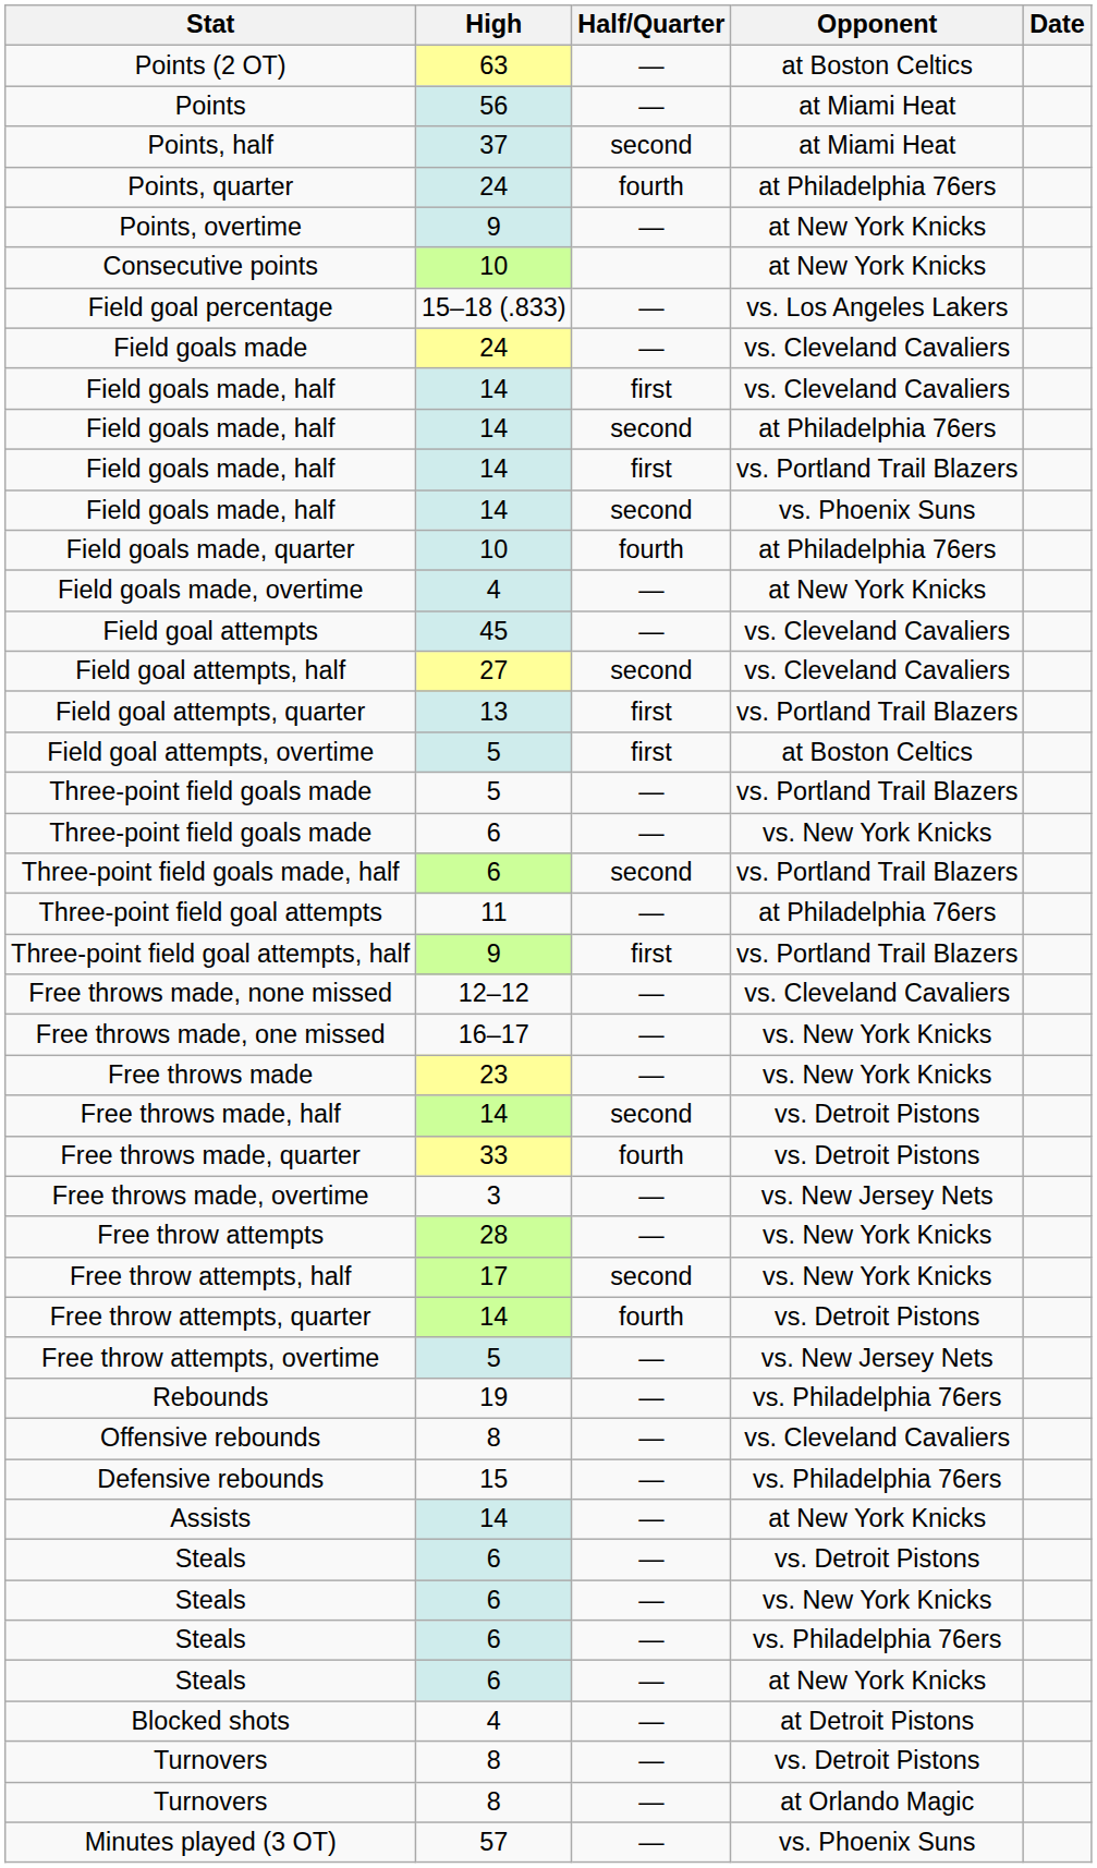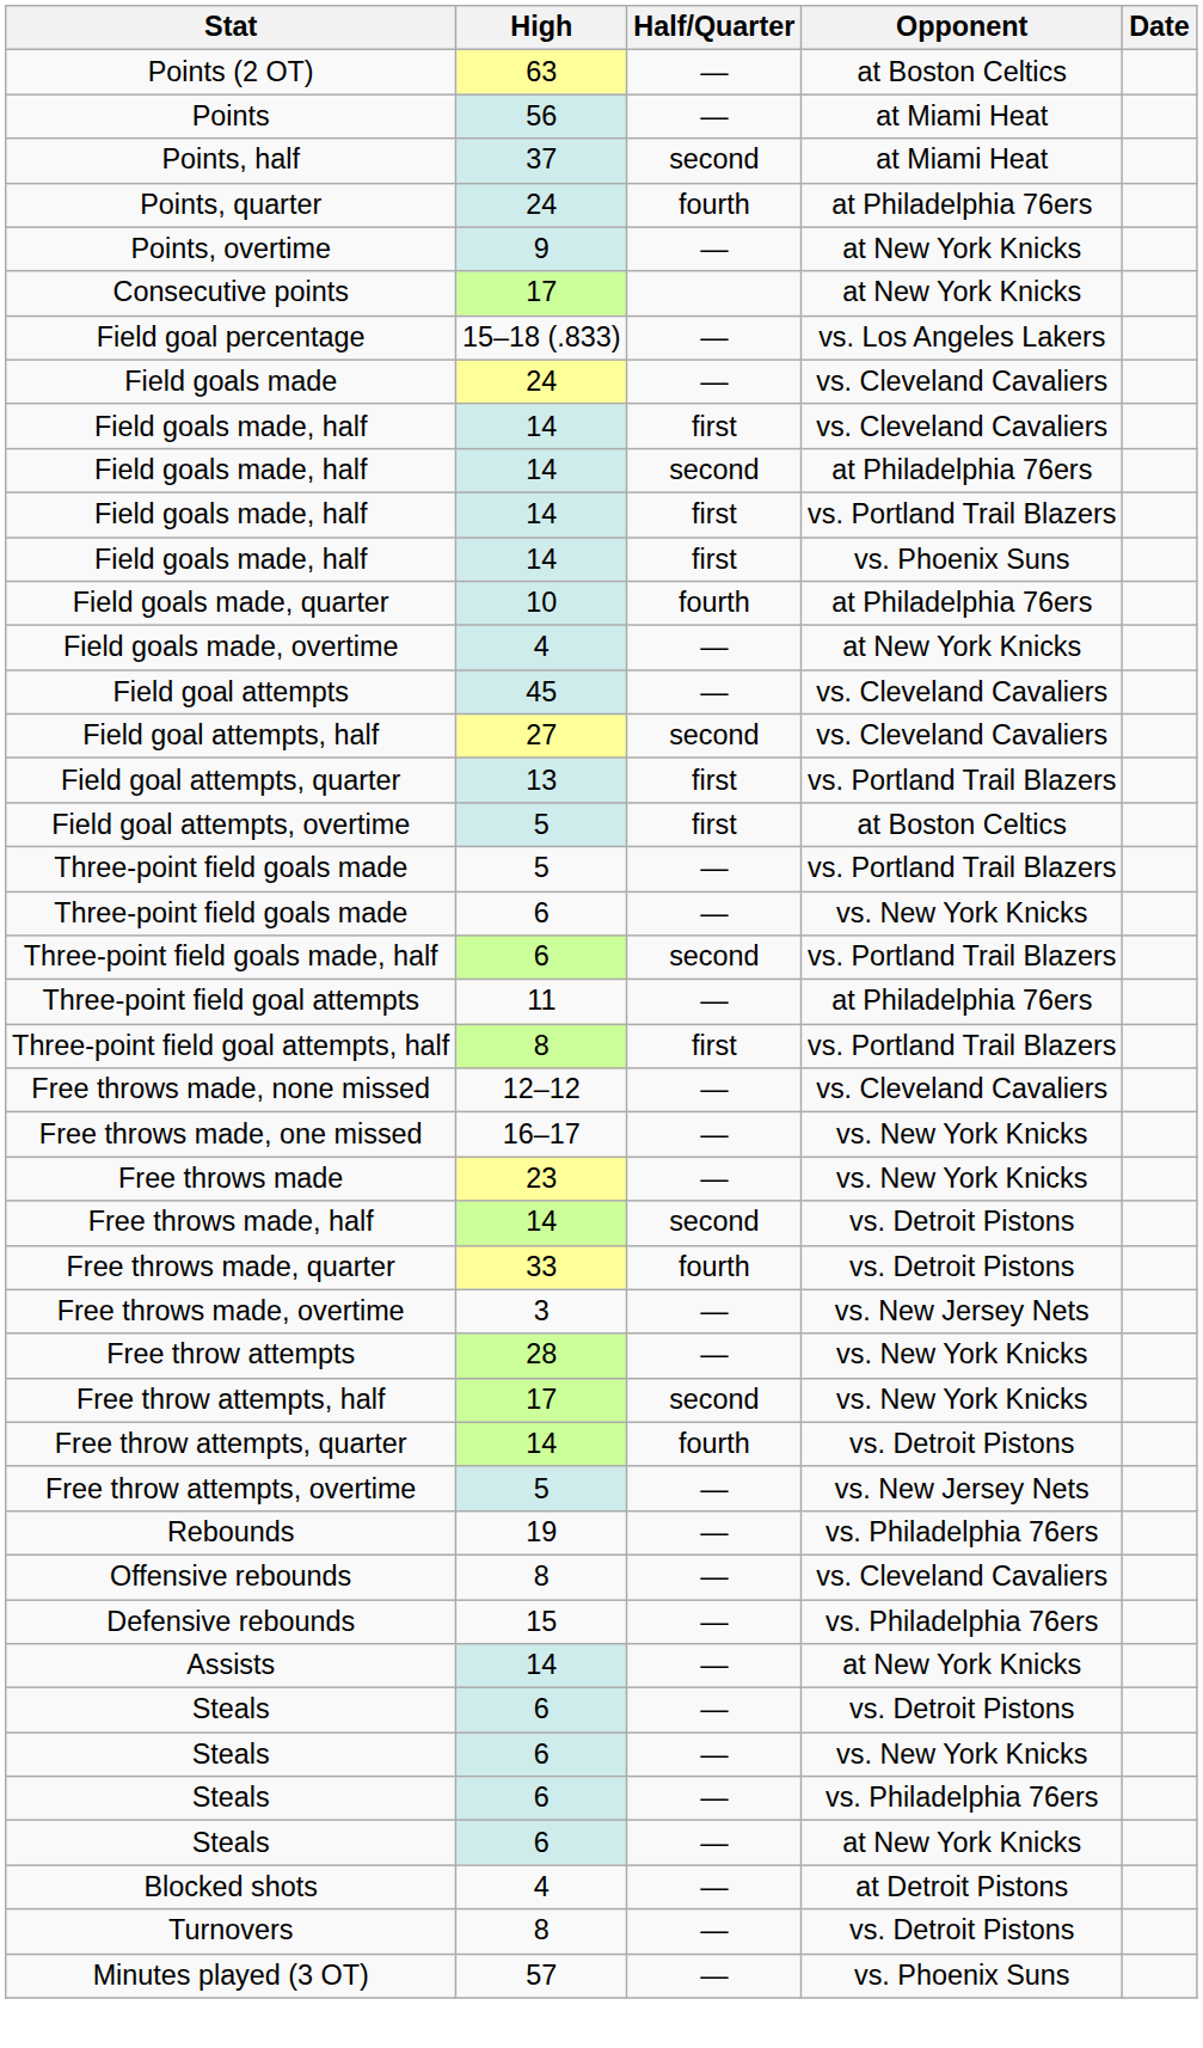 <table class="wikitable" style="text-align:center">
 <tr>
 <th>Stat</th>
 <th>High</th>
 <th>Half/Quarter</th>
 <th>Opponent</th>
 <th>Date</th>
 </tr>
 <tr>
 <td>Points (2 OT)</td>
 <td style="background:#ff9;">63</td>
 <td>—</td>
 <td>at Boston Celtics</td>
 <td></td>
 </tr>
 <tr>
 <td>Points</td>
 <td style="background:#cfecec;">56</td>
 <td>—</td>
 <td>at Miami Heat</td>
 <td></td>
 </tr>
 <tr>
 <td>Points, half</td>
 <td style="background:#cfecec;">37</td>
 <td>second</td>
 <td>at Miami Heat</td>
 <td></td>
 </tr>
 <tr>
 <td>Points, quarter</td>
 <td style="background:#cfecec;">24</td>
 <td>fourth</td>
 <td>at Philadelphia 76ers</td>
 <td></td>
 </tr>
 <tr>
 <td>Points, overtime</td>
 <td style="background:#cfecec;">9</td>
 <td>—</td>
 <td>at New York Knicks</td>
 <td></td>
 </tr>
 <tr>
 <td>Consecutive points</td>
-<td style="background:#cf9;">10</td>
+<td style="background:#cf9;">17</td>
 <td></td>
 <td>at New York Knicks</td>
 <td></td>
 </tr>
 <tr>
 <td>Field goal percentage</td>
 <td>15–18 (.833)</td>
 <td>—</td>
 <td>vs. Los Angeles Lakers</td>
 <td></td>
 </tr>
 <tr>
 <td>Field goals made</td>
 <td style="background:#ff9;">24</td>
 <td>—</td>
 <td>vs. Cleveland Cavaliers</td>
 <td></td>
 </tr>
 <tr>
 <td>Field goals made, half</td>
 <td style="background:#cfecec;">14</td>
 <td>first</td>
 <td>vs. Cleveland Cavaliers</td>
 <td></td>
 </tr>
 <tr>
 <td>Field goals made, half</td>
 <td style="background:#cfecec;">14</td>
 <td>second</td>
 <td>at Philadelphia 76ers</td>
 <td></td>
 </tr>
 <tr>
 <td>Field goals made, half</td>
 <td style="background:#cfecec;">14</td>
 <td>first</td>
 <td>vs. Portland Trail Blazers</td>
 <td></td>
 </tr>
 <tr>
 <td>Field goals made, half</td>
 <td style="background:#cfecec;">14</td>
-<td>second</td>
+<td>first</td>
 <td>vs. Phoenix Suns</td>
 <td></td>
 </tr>
 <tr>
 <td>Field goals made, quarter</td>
 <td style="background:#cfecec;">10</td>
 <td>fourth</td>
 <td>at Philadelphia 76ers</td>
 <td></td>
 </tr>
 <tr>
 <td>Field goals made, overtime</td>
 <td style="background:#cfecec;">4</td>
 <td>—</td>
 <td>at New York Knicks</td>
 <td></td>
 </tr>
 <tr>
 <td>Field goal attempts</td>
 <td style="background:#cfecec;">45</td>
 <td>—</td>
 <td>vs. Cleveland Cavaliers</td>
 <td></td>
 </tr>
 <tr>
 <td>Field goal attempts, half</td>
 <td style="background:#ff9;">27</td>
 <td>second</td>
 <td>vs. Cleveland Cavaliers</td>
 <td></td>
 </tr>
 <tr>
 <td>Field goal attempts, quarter</td>
 <td style="background:#cfecec;">13</td>
 <td>first</td>
 <td>vs. Portland Trail Blazers</td>
 <td></td>
 </tr>
 <tr>
 <td>Field goal attempts, overtime</td>
 <td style="background:#cfecec;">5</td>
 <td>first</td>
 <td>at Boston Celtics</td>
 <td></td>
 </tr>
 <tr>
 <td>Three-point field goals made</td>
 <td>5</td>
 <td>—</td>
 <td>vs. Portland Trail Blazers</td>
 <td></td>
 </tr>
 <tr>
 <td>Three-point field goals made</td>
 <td>6</td>
 <td>—</td>
 <td>vs. New York Knicks</td>
 <td></td>
 </tr>
 <tr>
 <td>Three-point field goals made, half</td>
 <td style="background:#cf9;">6</td>
 <td>second</td>
 <td>vs. Portland Trail Blazers</td>
 <td></td>
 </tr>
 <tr>
 <td>Three-point field goal attempts</td>
 <td>11</td>
 <td>—</td>
 <td>at Philadelphia 76ers</td>
 <td></td>
 </tr>
 <tr>
 <td>Three-point field goal attempts, half</td>
-<td style="background:#cf9;">9</td>
+<td style="background:#cf9;">8</td>
 <td>first</td>
 <td>vs. Portland Trail Blazers</td>
 <td></td>
 </tr>
 <tr>
 <td>Free throws made, none missed</td>
 <td>12–12</td>
 <td>—</td>
 <td>vs. Cleveland Cavaliers</td>
 <td></td>
 </tr>
 <tr>
 <td>Free throws made, one missed</td>
 <td>16–17</td>
 <td>—</td>
 <td>vs. New York Knicks</td>
 <td></td>
 </tr>
 <tr>
 <td>Free throws made</td>
 <td style="background:#ff9;">23</td>
 <td>—</td>
 <td>vs. New York Knicks</td>
 <td></td>
 </tr>
 <tr>
 <td>Free throws made, half</td>
 <td style="background:#cf9;">14</td>
 <td>second</td>
 <td>vs. Detroit Pistons</td>
 <td></td>
 </tr>
 <tr>
 <td>Free throws made, quarter</td>
 <td style="background:#ff9;">33</td>
 <td>fourth</td>
 <td>vs. Detroit Pistons</td>
 <td></td>
 </tr>
 <tr>
 <td>Free throws made, overtime</td>
 <td>3</td>
 <td>—</td>
 <td>vs. New Jersey Nets</td>
 <td></td>
 </tr>
 <tr>
 <td>Free throw attempts</td>
 <td style="background:#cf9;">28</td>
 <td>—</td>
 <td>vs. New York Knicks</td>
 <td></td>
 </tr>
 <tr>
 <td>Free throw attempts, half</td>
 <td style="background:#cf9;">17</td>
 <td>second</td>
 <td>vs. New York Knicks</td>
 <td></td>
 </tr>
 <tr>
 <td>Free throw attempts, quarter</td>
 <td style="background:#cf9;">14</td>
 <td>fourth</td>
 <td>vs. Detroit Pistons</td>
 <td></td>
 </tr>
 <tr>
 <td>Free throw attempts, overtime</td>
 <td style="background:#cfecec;">5</td>
 <td>—</td>
 <td>vs. New Jersey Nets</td>
 <td></td>
 </tr>
 <tr>
 <td>Rebounds</td>
 <td>19</td>
 <td>—</td>
 <td>vs. Philadelphia 76ers</td>
 <td></td>
 </tr>
 <tr>
 <td>Offensive rebounds</td>
 <td>8</td>
 <td>—</td>
 <td>vs. Cleveland Cavaliers</td>
 <td></td>
 </tr>
 <tr>
 <td>Defensive rebounds</td>
 <td>15</td>
 <td>—</td>
 <td>vs. Philadelphia 76ers</td>
 <td></td>
 </tr>
 <tr>
 <td>Assists</td>
 <td style="background:#cfecec;">14</td>
 <td>—</td>
 <td>at New York Knicks</td>
 <td></td>
 </tr>
 <tr>
 <td>Steals</td>
 <td style="background:#cfecec;">6</td>
 <td>—</td>
 <td>vs. Detroit Pistons</td>
 <td></td>
 </tr>
 <tr>
 <td>Steals</td>
 <td style="background:#cfecec;">6</td>
 <td>—</td>
 <td>vs. New York Knicks</td>
 <td></td>
 </tr>
 <tr>
 <td>Steals</td>
 <td style="background:#cfecec;">6</td>
 <td>—</td>
 <td>vs. Philadelphia 76ers</td>
 <td></td>
 </tr>
 <tr>
 <td>Steals</td>
 <td style="background:#cfecec;">6</td>
 <td>—</td>
 <td>at New York Knicks</td>
 <td></td>
 </tr>
 <tr>
 <td>Blocked shots</td>
 <td>4</td>
 <td>—</td>
 <td>at Detroit Pistons</td>
 <td></td>
 </tr>
 <tr>
 <td>Turnovers</td>
 <td>8</td>
 <td>—</td>
 <td>vs. Detroit Pistons</td>
 <td></td>
 </tr>
 <tr>
-<td>Turnovers</td>
-<td>8</td>
-<td>—</td>
-<td>at Orlando Magic</td>
-<td></td>
-</tr>
-<tr>
 <td>Minutes played (3 OT)</td>
 <td>57</td>
 <td>—</td>
 <td>vs. Phoenix Suns</td>
 <td></td>
 </tr>
 </table>
